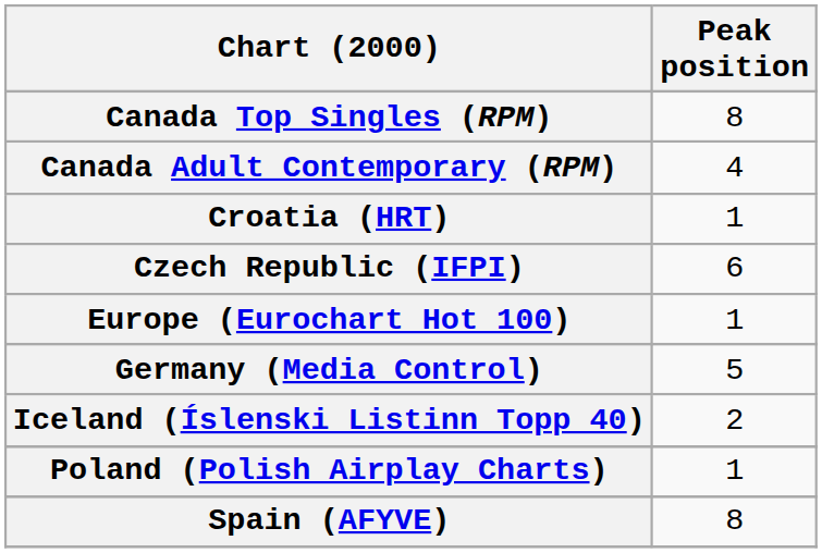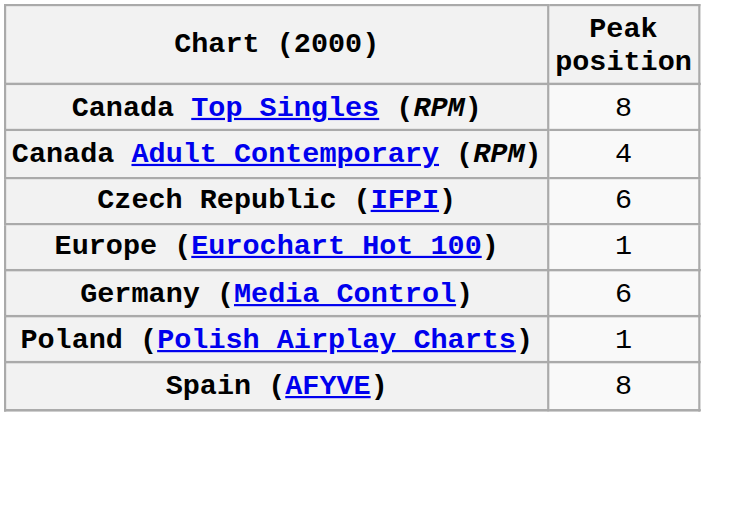 <table class="wikitable sortable plainrowheaders" style="text-align:center">
 <tr>
 <th scope="col">Chart (2000)</th>
 <th scope="col">Peak<br>position</th>
 </tr>
 <tr>
 </tr>
 <tr>
 </tr>
 <tr>
 </tr>
 <tr>
 </tr>
 <tr>
 <th scope="row">Canada <a href='#'>Top Singles</a> (<em>RPM</em>)</th>
 <td>8</td>
 </tr>
 <tr>
 <th scope="row">Canada <a href='#'>Adult Contemporary</a> (<em>RPM</em>)</th>
 <td>4</td>
 </tr>
 <tr>
-<th scope="row">Croatia (<a href='#'>HRT</a>)</th>
-<td>1</td>
-</tr>
-<tr>
 <th scope="row">Czech Republic (<a href='#'>IFPI</a>)</th>
 <td>6</td>
 </tr>
 <tr>
 <th scope="row">Europe (<a href='#'>Eurochart Hot 100</a>)</th>
 <td>1</td>
 </tr>
 <tr>
 </tr>
 <tr>
 </tr>
 <tr>
 <th scope="row">Germany (<a href='#'>Media Control</a>)</th>
-<td>5</td>
-</tr>
-<tr>
-<th scope="row">Iceland (<a href='#'>Íslenski Listinn Topp 40</a>)</th>
-<td>2</td>
+<td>6</td>
 </tr>
 <tr>
 </tr>
 <tr>
 </tr>
 <tr>
 </tr>
 <tr>
 </tr>
 <tr>
 </tr>
 <tr>
 </tr>
 <tr>
 <th scope="row">Poland (<a href='#'>Polish Airplay Charts</a>)</th>
 <td>1</td>
 </tr>
 <tr>
 </tr>
 <tr>
 <th scope="row">Spain (<a href='#'>AFYVE</a>)</th>
 <td>8</td>
 </tr>
 <tr>
 </tr>
 <tr>
 </tr>
 <tr>
 </tr>
 <tr>
 </tr>
 <tr>
 </tr>
 <tr>
 </tr>
 </table>
